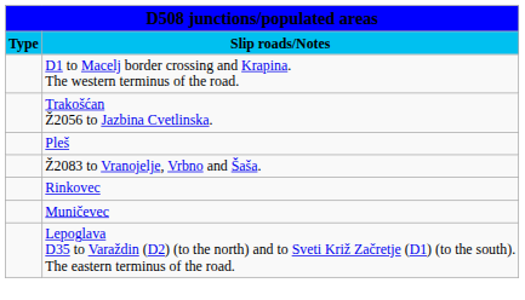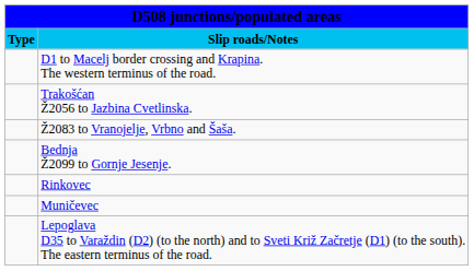 <table class="wikitable">
 <tr>
 <td colspan=2 bgcolor=blue align=center style=margin-top:15><span><big><strong>D508 junctions/populated areas</strong></big></span></td>
 </tr>
 <tr>
 <td align=center bgcolor=00c0f0><strong>Type</strong></td>
 <td align=center bgcolor=00c0f0><strong>Slip roads/Notes</strong></td>
 </tr>
 <tr>
 <td></td>
 <td> <a href='#'>D1</a> to <a href='#'>Macelj</a> border crossing and <a href='#'>Krapina</a>.<br>The western terminus of the road.</td>
 </tr>
 <tr>
 <td></td>
 <td><a href='#'>Trakošćan</a><br>Ž2056 to <a href='#'>Jazbina Cvetlinska</a>.</td>
 </tr>
 <tr>
 <td></td>
-<td><a href='#'>Pleš</a></td>
+<td>Ž2083 to <a href='#'>Vranojelje</a>, <a href='#'>Vrbno</a> and <a href='#'>Šaša</a>.</td>
 </tr>
 <tr>
 <td></td>
-<td>Ž2083 to <a href='#'>Vranojelje</a>, <a href='#'>Vrbno</a> and <a href='#'>Šaša</a>.</td>
+<td><a href='#'>Bednja</a><br>Ž2099 to <a href='#'>Gornje Jesenje</a>.</td>
 </tr>
 <tr>
 <td></td>
 <td><a href='#'>Rinkovec</a></td>
 </tr>
 <tr>
 <td></td>
 <td><a href='#'>Muničevec</a></td>
 </tr>
 <tr>
 <td></td>
 <td><a href='#'>Lepoglava</a><br> <a href='#'>D35</a> to <a href='#'>Varaždin</a> (<a href='#'>D2</a>) (to the north) and to <a href='#'>Sveti Križ Začretje</a> (<a href='#'>D1</a>) (to the south).<br>The eastern terminus of the road.</td>
 </tr>
 </table>
